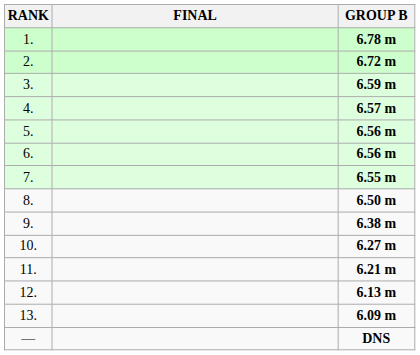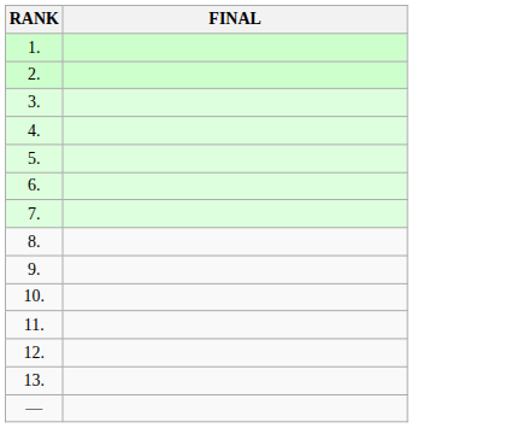 <table class="wikitable" style="border-collapse: collapse; font-size: 90%;">
 <tr>
 <th>RANK</th>
 <th style="width: 20em">FINAL</th>
-<th style="width: 5em">GROUP B</th>
 </tr>
 <tr bgcolor=#CCFFCC>
 <td align="center">1.</td>
 <td></td>
-<td align="center"><strong>6.78 m</strong></td>
 </tr>
 <tr bgcolor=#CCFFCC>
 <td align="center">2.</td>
 <td></td>
-<td align="center"><strong>6.72 m</strong></td>
 </tr>
 <tr bgcolor=#ddffdd>
 <td align="center">3.</td>
 <td></td>
-<td align="center"><strong>6.59 m</strong></td>
 </tr>
 <tr bgcolor=#ddffdd>
 <td align="center">4.</td>
 <td></td>
-<td align="center"><strong>6.57 m</strong></td>
 </tr>
 <tr bgcolor=#ddffdd>
 <td align="center">5.</td>
 <td></td>
-<td align="center"><strong>6.56 m</strong></td>
 </tr>
 <tr bgcolor=#ddffdd>
 <td align="center">6.</td>
 <td></td>
-<td align="center"><strong>6.56 m</strong></td>
 </tr>
 <tr bgcolor=#ddffdd>
 <td align="center">7.</td>
 <td></td>
-<td align="center"><strong>6.55 m</strong></td>
 </tr>
 <tr>
 <td align="center">8.</td>
 <td></td>
-<td align="center"><strong>6.50 m</strong></td>
 </tr>
 <tr>
 <td align="center">9.</td>
 <td></td>
-<td align="center"><strong>6.38 m</strong></td>
 </tr>
 <tr>
 <td align="center">10.</td>
 <td></td>
-<td align="center"><strong>6.27 m</strong></td>
 </tr>
 <tr>
 <td align="center">11.</td>
 <td></td>
-<td align="center"><strong>6.21 m</strong></td>
 </tr>
 <tr>
 <td align="center">12.</td>
 <td></td>
-<td align="center"><strong>6.13 m</strong></td>
 </tr>
 <tr>
 <td align="center">13.</td>
 <td></td>
-<td align="center"><strong>6.09 m</strong></td>
 </tr>
 <tr>
 <td align="center">—</td>
 <td></td>
-<td align="center"><strong>DNS</strong></td>
 </tr>
 </table>
